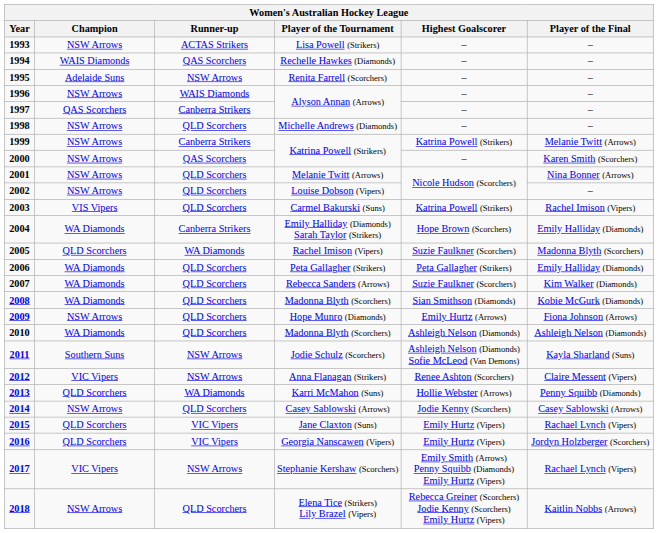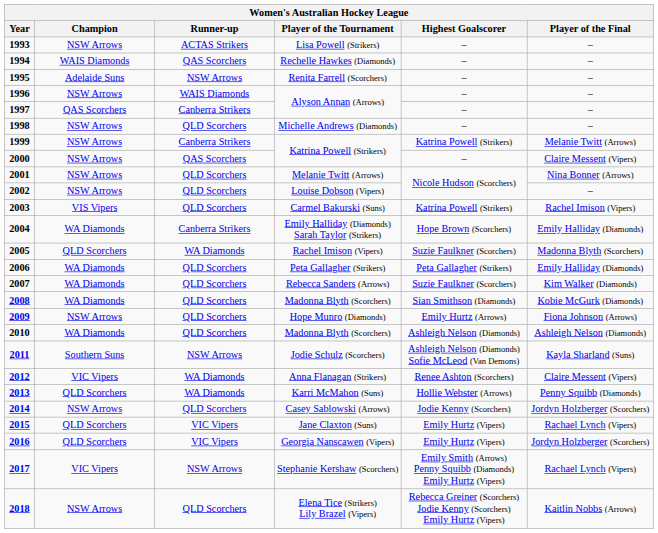 <table class="wikitable" style="text-align: center;">
 <tr>
 <th colspan=9><strong>Women's Australian Hockey League</strong></th>
 </tr>
 <tr>
 <th style="width: 40px;">Year</th>
 <th style="width: 180px;">Champion</th>
 <th style="width: 180px;">Runner-up</th>
 <th style="width: 190px;">Player of the Tournament</th>
 <th style="width: 190px;">Highest Goalscorer</th>
 <th style="width: 190px;">Player of the Final</th>
 </tr>
 <tr>
 <td><strong>1993</strong></td>
 <td><a href='#'>NSW Arrows</a></td>
 <td><a href='#'>ACTAS Strikers</a></td>
 <td><a href='#'>Lisa Powell</a> <small>(Strikers)</small></td>
 <td>–</td>
 <td>–</td>
 </tr>
 <tr>
 <td><strong>1994</strong></td>
 <td><a href='#'>WAIS Diamonds</a></td>
 <td><a href='#'>QAS Scorchers</a></td>
 <td><a href='#'>Rechelle Hawkes</a> <small>(Diamonds)</small></td>
 <td>–</td>
 <td>–</td>
 </tr>
 <tr>
 <td><strong>1995</strong></td>
 <td><a href='#'>Adelaide Suns</a></td>
 <td><a href='#'>NSW Arrows</a></td>
 <td><a href='#'>Renita Farrell</a> <small>(Scorchers)</small></td>
 <td>–</td>
 <td>–</td>
 </tr>
 <tr>
 <td><strong>1996</strong></td>
 <td><a href='#'>NSW Arrows</a></td>
 <td><a href='#'>WAIS Diamonds</a></td>
 <td rowspan=2><a href='#'>Alyson Annan</a> <small>(Arrows)</small></td>
 <td>–</td>
 <td>–</td>
 </tr>
 <tr>
 <td><strong>1997</strong></td>
 <td><a href='#'>QAS Scorchers</a></td>
 <td><a href='#'>Canberra Strikers</a></td>
 <td>–</td>
 <td>–</td>
 </tr>
 <tr>
 <td><strong>1998</strong></td>
 <td><a href='#'>NSW Arrows</a></td>
 <td><a href='#'>QLD Scorchers</a></td>
 <td><a href='#'>Michelle Andrews</a> <small>(Diamonds)</small></td>
 <td>–</td>
 <td>–</td>
 </tr>
 <tr>
 <td><strong>1999</strong></td>
 <td><a href='#'>NSW Arrows</a></td>
 <td><a href='#'>Canberra Strikers</a></td>
 <td rowspan=2><a href='#'>Katrina Powell</a> <small>(Strikers)</small></td>
 <td><a href='#'>Katrina Powell</a> <small>(Strikers)</small></td>
 <td><a href='#'>Melanie Twitt</a> <small>(Arrows)</small></td>
 </tr>
 <tr>
 <td><strong>2000</strong></td>
 <td><a href='#'>NSW Arrows</a></td>
 <td><a href='#'>QAS Scorchers</a></td>
 <td>–</td>
-<td><a href='#'>Karen Smith</a> <small>(Scorchers)</small></td>
+<td><a href='#'>Claire Messent</a> <small>(Vipers)</small></td>
 </tr>
 <tr>
 <td><strong>2001</strong></td>
 <td><a href='#'>NSW Arrows</a></td>
 <td><a href='#'>QLD Scorchers</a></td>
 <td><a href='#'>Melanie Twitt</a> <small>(Arrows)</small></td>
 <td rowspan=2><a href='#'>Nicole Hudson</a> <small>(Scorchers)</small></td>
 <td><a href='#'>Nina Bonner</a> <small>(Arrows)</small></td>
 </tr>
 <tr>
 <td><strong>2002</strong></td>
 <td><a href='#'>NSW Arrows</a></td>
 <td><a href='#'>QLD Scorchers</a></td>
 <td><a href='#'>Louise Dobson</a> <small>(Vipers)</small></td>
 <td>–</td>
 </tr>
 <tr>
 <td><strong>2003</strong></td>
 <td><a href='#'>VIS Vipers</a></td>
 <td><a href='#'>QLD Scorchers</a></td>
 <td><a href='#'>Carmel Bakurski</a> <small>(Suns)</small></td>
 <td><a href='#'>Katrina Powell</a> <small>(Strikers)</small></td>
 <td><a href='#'>Rachel Imison</a> <small>(Vipers)</small></td>
 </tr>
 <tr>
 <td><strong>2004</strong></td>
 <td><a href='#'>WA Diamonds</a></td>
 <td><a href='#'>Canberra Strikers</a></td>
 <td><a href='#'>Emily Halliday</a> <small>(Diamonds)</small><br><a href='#'>Sarah Taylor</a> <small>(Strikers)</small></td>
 <td><a href='#'>Hope Brown</a> <small>(Scorchers)</small></td>
 <td><a href='#'>Emily Halliday</a> <small>(Diamonds)</small></td>
 </tr>
 <tr>
 <td><strong>2005</strong></td>
 <td><a href='#'>QLD Scorchers</a></td>
 <td><a href='#'>WA Diamonds</a></td>
 <td><a href='#'>Rachel Imison</a> <small>(Vipers)</small></td>
 <td><a href='#'>Suzie Faulkner</a> <small>(Scorchers)</small></td>
 <td><a href='#'>Madonna Blyth</a> <small>(Scorchers)</small></td>
 </tr>
 <tr>
 <td><strong>2006</strong></td>
 <td><a href='#'>WA Diamonds</a></td>
 <td><a href='#'>QLD Scorchers</a></td>
 <td><a href='#'>Peta Gallagher</a> <small>(Strikers)</small></td>
 <td><a href='#'>Peta Gallagher</a> <small>(Strikers)</small></td>
 <td><a href='#'>Emily Halliday</a> <small>(Diamonds)</small></td>
 </tr>
 <tr>
 <td><strong>2007</strong></td>
 <td><a href='#'>WA Diamonds</a></td>
 <td><a href='#'>QLD Scorchers</a></td>
 <td><a href='#'>Rebecca Sanders</a> <small>(Arrows)</small></td>
 <td><a href='#'>Suzie Faulkner</a> <small>(Scorchers)</small></td>
 <td><a href='#'>Kim Walker</a> <small>(Diamonds)</small></td>
 </tr>
 <tr>
 <td><strong><a href='#'>2008</a></strong></td>
 <td><a href='#'>WA Diamonds</a></td>
 <td><a href='#'>QLD Scorchers</a></td>
 <td><a href='#'>Madonna Blyth</a> <small>(Scorchers)</small></td>
 <td><a href='#'>Sian Smithson</a> <small>(Diamonds)</small></td>
 <td><a href='#'>Kobie McGurk</a> <small>(Diamonds)</small></td>
 </tr>
 <tr>
 <td><strong><a href='#'>2009</a></strong></td>
 <td><a href='#'>NSW Arrows</a></td>
 <td><a href='#'>QLD Scorchers</a></td>
 <td><a href='#'>Hope Munro</a> <small>(Diamonds)</small></td>
 <td><a href='#'>Emily Hurtz</a> <small>(Arrows)</small></td>
 <td><a href='#'>Fiona Johnson</a> <small>(Arrows)</small></td>
 </tr>
 <tr>
 <td><strong>2010</strong></td>
 <td><a href='#'>WA Diamonds</a></td>
 <td><a href='#'>QLD Scorchers</a></td>
 <td><a href='#'>Madonna Blyth</a> <small>(Scorchers)</small></td>
 <td><a href='#'>Ashleigh Nelson</a> <small>(Diamonds)</small></td>
 <td><a href='#'>Ashleigh Nelson</a> <small>(Diamonds)</small></td>
 </tr>
 <tr>
 <td><strong><a href='#'>2011</a></strong></td>
 <td><a href='#'>Southern Suns</a></td>
 <td><a href='#'>NSW Arrows</a></td>
 <td><a href='#'>Jodie Schulz</a> <small>(Scorchers)</small></td>
 <td><a href='#'>Ashleigh Nelson</a> <small>(Diamonds)</small><br><a href='#'>Sofie McLeod</a> <small>(Van Demons)</small></td>
 <td><a href='#'>Kayla Sharland</a> <small>(Suns)</small></td>
 </tr>
 <tr>
 <td><strong><a href='#'>2012</a></strong></td>
 <td><a href='#'>VIC Vipers</a></td>
-<td><a href='#'>NSW Arrows</a></td>
+<td><a href='#'>WA Diamonds</a></td>
 <td><a href='#'>Anna Flanagan</a> <small>(Strikers)</small></td>
 <td><a href='#'>Renee Ashton</a> <small>(Scorchers)</small></td>
 <td><a href='#'>Claire Messent</a> <small>(Vipers)</small></td>
 </tr>
 <tr>
 <td><strong><a href='#'>2013</a></strong></td>
 <td><a href='#'>QLD Scorchers</a></td>
 <td><a href='#'>WA Diamonds</a></td>
 <td><a href='#'>Karri McMahon</a> <small>(Suns)</small></td>
 <td><a href='#'>Hollie Webster</a> <small>(Arrows)</small></td>
 <td><a href='#'>Penny Squibb</a> <small>(Diamonds)</small></td>
 </tr>
 <tr>
 <td><strong><a href='#'>2014</a></strong></td>
 <td><a href='#'>NSW Arrows</a></td>
 <td><a href='#'>QLD Scorchers</a></td>
 <td><a href='#'>Casey Sablowski</a> <small>(Arrows)</small></td>
 <td><a href='#'>Jodie Kenny</a> <small>(Scorchers)</small></td>
-<td><a href='#'>Casey Sablowski</a> <small>(Arrows)</small></td>
+<td><a href='#'>Jordyn Holzberger</a> <small>(Scorchers)</small></td>
 </tr>
 <tr>
 <td><strong><a href='#'>2015</a></strong></td>
 <td><a href='#'>QLD Scorchers</a></td>
 <td><a href='#'>VIC Vipers</a></td>
 <td><a href='#'>Jane Claxton</a> <small>(Suns)</small></td>
 <td><a href='#'>Emily Hurtz</a> <small>(Vipers)</small></td>
 <td><a href='#'>Rachael Lynch</a> <small>(Vipers)</small></td>
 </tr>
 <tr>
 <td><strong><a href='#'>2016</a></strong></td>
 <td><a href='#'>QLD Scorchers</a></td>
 <td><a href='#'>VIC Vipers</a></td>
 <td><a href='#'>Georgia Nanscawen</a> <small>(Vipers)</small></td>
 <td><a href='#'>Emily Hurtz</a> <small>(Vipers)</small></td>
 <td><a href='#'>Jordyn Holzberger</a> <small>(Scorchers)</small></td>
 </tr>
 <tr>
 <td><strong><a href='#'>2017</a></strong></td>
 <td><a href='#'>VIC Vipers</a></td>
 <td><a href='#'>NSW Arrows</a></td>
 <td><a href='#'>Stephanie Kershaw</a> <small>(Scorchers)</small></td>
 <td><a href='#'>Emily Smith</a> <small>(Arrows)</small><br><a href='#'>Penny Squibb</a> <small>(Diamonds)</small><br><a href='#'>Emily Hurtz</a> <small>(Vipers)</small></td>
 <td><a href='#'>Rachael Lynch</a> <small>(Vipers)</small></td>
 </tr>
 <tr>
 <td><strong><a href='#'>2018</a></strong></td>
 <td><a href='#'>NSW Arrows</a></td>
 <td><a href='#'>QLD Scorchers</a></td>
 <td><a href='#'>Elena Tice</a> <small>(Strikers)</small><br><a href='#'>Lily Brazel</a> <small>(Vipers)</small></td>
 <td><a href='#'>Rebecca Greiner</a> <small>(Scorchers)</small><br><a href='#'>Jodie Kenny</a> <small>(Scorchers)</small><br><a href='#'>Emily Hurtz</a> <small>(Vipers)</small></td>
 <td><a href='#'>Kaitlin Nobbs</a> <small>(Arrows)</small></td>
 </tr>
 </table>
